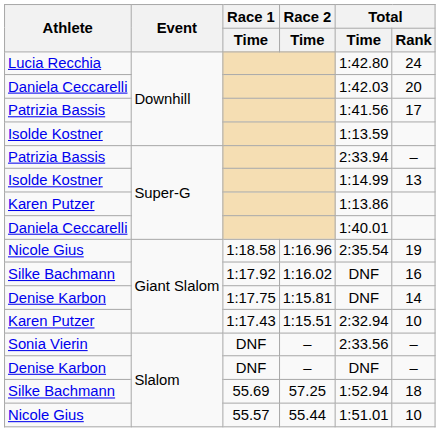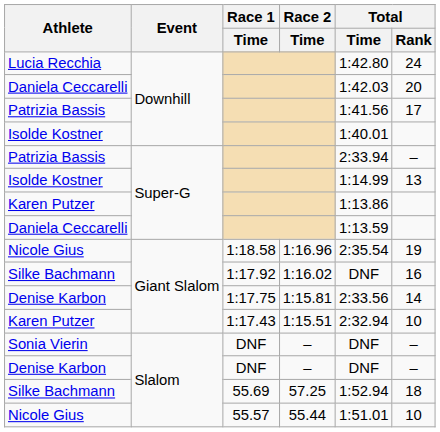 <table class="wikitable" style="font-size:90%">
 <tr>
 <th rowspan="2">Athlete</th>
 <th rowspan="2">Event</th>
 <th>Race 1</th>
 <th>Race 2</th>
 <th colspan="2">Total</th>
 </tr>
 <tr>
 <th>Time</th>
 <th>Time</th>
 <th>Time</th>
 <th>Rank</th>
 </tr>
 <tr>
 <td><a href='#'>Lucia Recchia</a></td>
 <td rowspan="4">Downhill</td>
 <td colspan="2" bgcolor="wheat"></td>
 <td align="center">1:42.80</td>
 <td align="center">24</td>
 </tr>
 <tr>
 <td><a href='#'>Daniela Ceccarelli</a></td>
 <td colspan="2" bgcolor="wheat"></td>
 <td align="center">1:42.03</td>
 <td align="center">20</td>
 </tr>
 <tr>
 <td><a href='#'>Patrizia Bassis</a></td>
 <td colspan="2" bgcolor="wheat"></td>
 <td align="center">1:41.56</td>
 <td align="center">17</td>
 </tr>
 <tr>
 <td><a href='#'>Isolde Kostner</a></td>
 <td colspan="2" bgcolor="wheat"></td>
-<td align="center">1:13.59</td>
+<td align="center">1:40.01</td>
 <td align="center"></td>
 </tr>
 <tr>
 <td><a href='#'>Patrizia Bassis</a></td>
 <td rowspan="4">Super-G</td>
 <td colspan="2" bgcolor="wheat"></td>
 <td align="center">2:33.94</td>
 <td align="center">–</td>
 </tr>
 <tr>
 <td><a href='#'>Isolde Kostner</a></td>
 <td colspan="2" bgcolor="wheat"></td>
 <td align="center">1:14.99</td>
 <td align="center">13</td>
 </tr>
 <tr>
 <td><a href='#'>Karen Putzer</a></td>
 <td colspan="2" bgcolor="wheat"></td>
 <td align="center">1:13.86</td>
 <td align="center"></td>
 </tr>
 <tr>
 <td><a href='#'>Daniela Ceccarelli</a></td>
 <td colspan="2" bgcolor="wheat"></td>
-<td align="center">1:40.01</td>
+<td align="center">1:13.59</td>
 <td align="center"></td>
 </tr>
 <tr>
 <td><a href='#'>Nicole Gius</a></td>
 <td rowspan="4">Giant Slalom</td>
 <td align="center">1:18.58</td>
 <td align="center">1:16.96</td>
 <td align="center">2:35.54</td>
 <td align="center">19</td>
 </tr>
 <tr>
 <td><a href='#'>Silke Bachmann</a></td>
 <td align="center">1:17.92</td>
 <td align="center">1:16.02</td>
 <td align="center">DNF</td>
 <td align="center">16</td>
 </tr>
 <tr>
 <td><a href='#'>Denise Karbon</a></td>
 <td align="center">1:17.75</td>
 <td align="center">1:15.81</td>
-<td align="center">DNF</td>
+<td align="center">2:33.56</td>
 <td align="center">14</td>
 </tr>
 <tr>
 <td><a href='#'>Karen Putzer</a></td>
 <td align="center">1:17.43</td>
 <td align="center">1:15.51</td>
 <td align="center">2:32.94</td>
 <td align="center">10</td>
 </tr>
 <tr>
 <td><a href='#'>Sonia Vierin</a></td>
 <td rowspan="4">Slalom</td>
 <td align="center">DNF</td>
 <td align="center">–</td>
-<td align="center">2:33.56</td>
+<td align="center">DNF</td>
 <td align="center">–</td>
 </tr>
 <tr>
 <td><a href='#'>Denise Karbon</a></td>
 <td align="center">DNF</td>
 <td align="center">–</td>
 <td align="center">DNF</td>
 <td align="center">–</td>
 </tr>
 <tr>
 <td><a href='#'>Silke Bachmann</a></td>
 <td align="center">55.69</td>
 <td align="center">57.25</td>
 <td align="center">1:52.94</td>
 <td align="center">18</td>
 </tr>
 <tr>
 <td><a href='#'>Nicole Gius</a></td>
 <td align="center">55.57</td>
 <td align="center">55.44</td>
 <td align="center">1:51.01</td>
 <td align="center">10</td>
 </tr>
 </table>
